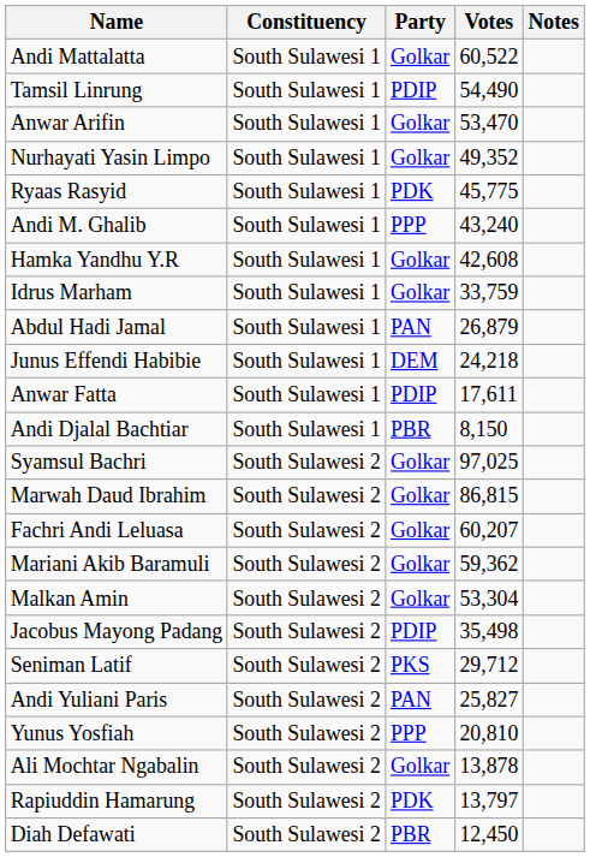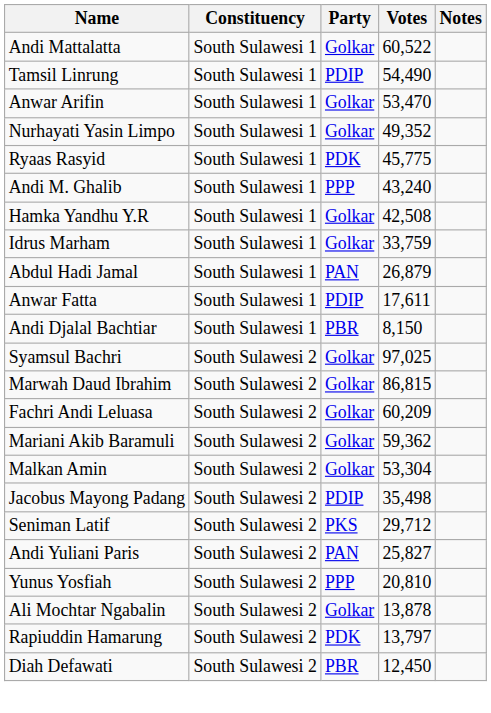 <table class="wikitable sortable">
 <tr>
 <th>Name</th>
 <th>Constituency</th>
 <th>Party</th>
 <th>Votes</th>
 <th>Notes</th>
 </tr>
 <tr>
 <td>Andi Mattalatta</td>
 <td>South Sulawesi 1</td>
 <td><a href='#'>Golkar</a></td>
 <td>60,522</td>
 <td></td>
 </tr>
 <tr>
 <td>Tamsil Linrung</td>
 <td>South Sulawesi 1</td>
 <td><a href='#'>PDIP</a></td>
 <td>54,490</td>
 <td></td>
 </tr>
 <tr>
 <td>Anwar Arifin</td>
 <td>South Sulawesi 1</td>
 <td><a href='#'>Golkar</a></td>
 <td>53,470</td>
 <td></td>
 </tr>
 <tr>
 <td>Nurhayati Yasin Limpo</td>
 <td>South Sulawesi 1</td>
 <td><a href='#'>Golkar</a></td>
 <td>49,352</td>
 <td></td>
 </tr>
 <tr>
 <td>Ryaas Rasyid</td>
 <td>South Sulawesi 1</td>
 <td><a href='#'>PDK</a></td>
 <td>45,775</td>
 <td></td>
 </tr>
 <tr>
 <td>Andi M. Ghalib</td>
 <td>South Sulawesi 1</td>
 <td><a href='#'>PPP</a></td>
 <td>43,240</td>
 <td></td>
 </tr>
 <tr>
 <td>Hamka Yandhu Y.R</td>
 <td>South Sulawesi 1</td>
 <td><a href='#'>Golkar</a></td>
-<td>42,608</td>
+<td>42,508</td>
 <td></td>
 </tr>
 <tr>
 <td>Idrus Marham</td>
 <td>South Sulawesi 1</td>
 <td><a href='#'>Golkar</a></td>
 <td>33,759</td>
 <td></td>
 </tr>
 <tr>
 <td>Abdul Hadi Jamal</td>
 <td>South Sulawesi 1</td>
 <td><a href='#'>PAN</a></td>
 <td>26,879</td>
-<td></td>
-</tr>
-<tr>
-<td>Junus Effendi Habibie</td>
-<td>South Sulawesi 1</td>
-<td><a href='#'>DEM</a></td>
-<td>24,218</td>
 <td></td>
 </tr>
 <tr>
 <td>Anwar Fatta</td>
 <td>South Sulawesi 1</td>
 <td><a href='#'>PDIP</a></td>
 <td>17,611</td>
 <td></td>
 </tr>
 <tr>
 <td>Andi Djalal Bachtiar</td>
 <td>South Sulawesi 1</td>
 <td><a href='#'>PBR</a></td>
 <td>8,150</td>
 <td></td>
 </tr>
 <tr>
 <td>Syamsul Bachri</td>
 <td>South Sulawesi 2</td>
 <td><a href='#'>Golkar</a></td>
 <td>97,025</td>
 <td></td>
 </tr>
 <tr>
 <td>Marwah Daud Ibrahim</td>
 <td>South Sulawesi 2</td>
 <td><a href='#'>Golkar</a></td>
 <td>86,815</td>
 <td></td>
 </tr>
 <tr>
 <td>Fachri Andi Leluasa</td>
 <td>South Sulawesi 2</td>
 <td><a href='#'>Golkar</a></td>
-<td>60,207</td>
+<td>60,209</td>
 <td></td>
 </tr>
 <tr>
 <td>Mariani Akib Baramuli</td>
 <td>South Sulawesi 2</td>
 <td><a href='#'>Golkar</a></td>
 <td>59,362</td>
 <td></td>
 </tr>
 <tr>
 <td>Malkan Amin</td>
 <td>South Sulawesi 2</td>
 <td><a href='#'>Golkar</a></td>
 <td>53,304</td>
 <td></td>
 </tr>
 <tr>
 <td>Jacobus Mayong Padang</td>
 <td>South Sulawesi 2</td>
 <td><a href='#'>PDIP</a></td>
 <td>35,498</td>
 <td></td>
 </tr>
 <tr>
 <td>Seniman Latif</td>
 <td>South Sulawesi 2</td>
 <td><a href='#'>PKS</a></td>
 <td>29,712</td>
 <td></td>
 </tr>
 <tr>
 <td>Andi Yuliani Paris</td>
 <td>South Sulawesi 2</td>
 <td><a href='#'>PAN</a></td>
 <td>25,827</td>
 <td></td>
 </tr>
 <tr>
 <td>Yunus Yosfiah</td>
 <td>South Sulawesi 2</td>
 <td><a href='#'>PPP</a></td>
 <td>20,810</td>
 <td></td>
 </tr>
 <tr>
 <td>Ali Mochtar Ngabalin</td>
 <td>South Sulawesi 2</td>
 <td><a href='#'>Golkar</a></td>
 <td>13,878</td>
 <td></td>
 </tr>
 <tr>
 <td>Rapiuddin Hamarung</td>
 <td>South Sulawesi 2</td>
 <td><a href='#'>PDK</a></td>
 <td>13,797</td>
 <td></td>
 </tr>
 <tr>
 <td>Diah Defawati</td>
 <td>South Sulawesi 2</td>
 <td><a href='#'>PBR</a></td>
 <td>12,450</td>
 <td></td>
 </tr>
 </table>
